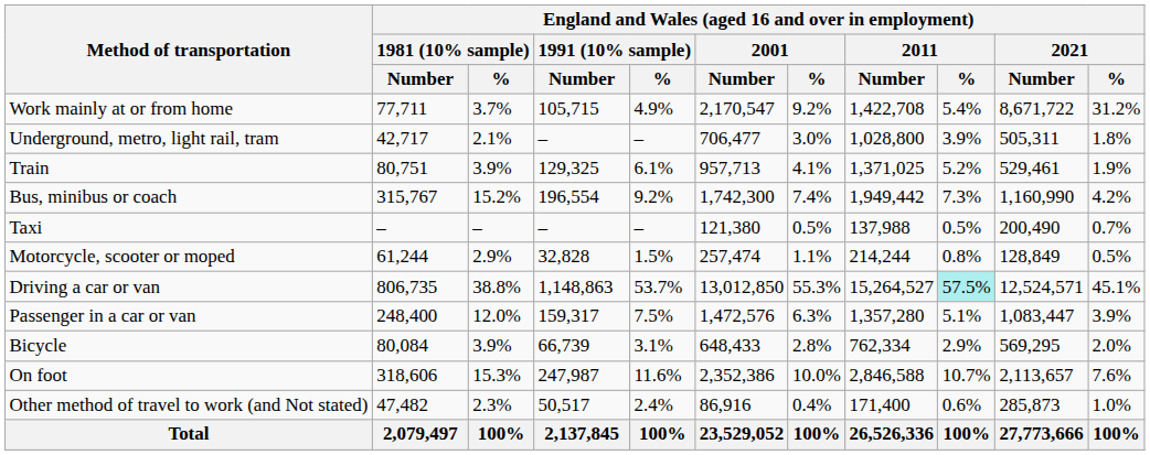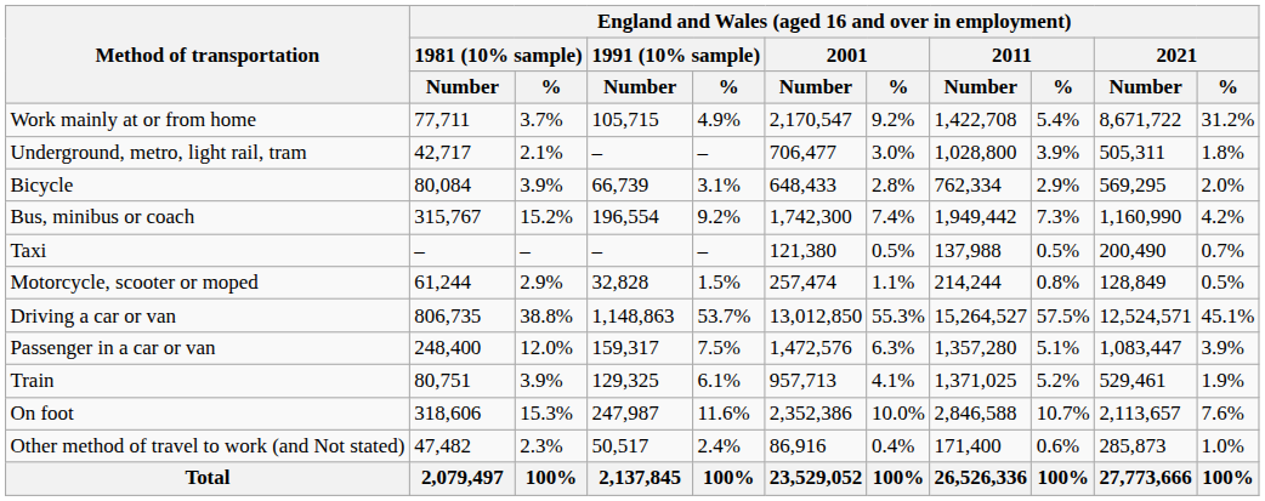 <table class="wikitable mw-collapsible">
 <tr>
 <th rowspan="3">Method of transportation</th>
 <th colspan="10">England and Wales (aged 16 and over in employment)</th>
 </tr>
 <tr>
 <th colspan="2">1981 (10% sample)</th>
 <th colspan="2">1991 (10% sample)</th>
 <th colspan="2">2001</th>
 <th colspan="2">2011</th>
 <th colspan="2">2021</th>
 </tr>
 <tr>
 <th>Number</th>
 <th>%</th>
 <th>Number</th>
 <th>%</th>
 <th>Number</th>
 <th>%</th>
 <th>Number</th>
 <th>%</th>
 <th>Number</th>
 <th>%</th>
 </tr>
 <tr>
 <td>Work mainly at or from home</td>
 <td>77,711</td>
 <td>3.7%</td>
 <td>105,715</td>
 <td>4.9%</td>
 <td>2,170,547</td>
 <td>9.2%</td>
 <td>1,422,708</td>
 <td>5.4%</td>
 <td>8,671,722</td>
 <td>31.2%</td>
 </tr>
 <tr>
 <td>Underground, metro, light rail, tram</td>
 <td>42,717</td>
 <td>2.1%</td>
 <td>–</td>
 <td>–</td>
 <td>706,477</td>
 <td>3.0%</td>
 <td>1,028,800</td>
 <td>3.9%</td>
 <td>505,311</td>
 <td>1.8%</td>
 </tr>
 <tr>
-<td>Train</td>
-<td>80,751</td>
+<td>Bicycle</td>
+<td>80,084</td>
 <td>3.9%</td>
-<td>129,325</td>
-<td>6.1%</td>
-<td>957,713</td>
-<td>4.1%</td>
-<td>1,371,025</td>
-<td>5.2%</td>
-<td>529,461</td>
-<td>1.9%</td>
+<td>66,739</td>
+<td>3.1%</td>
+<td>648,433</td>
+<td>2.8%</td>
+<td>762,334</td>
+<td>2.9%</td>
+<td>569,295</td>
+<td>2.0%</td>
 </tr>
 <tr>
 <td>Bus, minibus or coach</td>
 <td>315,767</td>
 <td>15.2%</td>
 <td>196,554</td>
 <td>9.2%</td>
 <td>1,742,300</td>
 <td>7.4%</td>
 <td>1,949,442</td>
 <td>7.3%</td>
 <td>1,160,990</td>
 <td>4.2%</td>
 </tr>
 <tr>
 <td>Taxi</td>
 <td>–</td>
 <td>–</td>
 <td>–</td>
 <td>–</td>
 <td>121,380</td>
 <td>0.5%</td>
 <td>137,988</td>
 <td>0.5%</td>
 <td>200,490</td>
 <td>0.7%</td>
 </tr>
 <tr>
 <td>Motorcycle, scooter or moped</td>
 <td>61,244</td>
 <td>2.9%</td>
 <td>32,828</td>
 <td>1.5%</td>
 <td>257,474</td>
 <td>1.1%</td>
 <td>214,244</td>
 <td>0.8%</td>
 <td>128,849</td>
 <td>0.5%</td>
 </tr>
 <tr>
 <td>Driving a car or van</td>
 <td>806,735</td>
 <td>38.8%</td>
 <td>1,148,863</td>
 <td>53.7%</td>
 <td>13,012,850</td>
 <td>55.3%</td>
 <td>15,264,527</td>
-<td style="background: paleturquoise;">57.5%</td>
+<td>57.5%</td>
 <td>12,524,571</td>
 <td>45.1%</td>
 </tr>
 <tr>
 <td>Passenger in a car or van</td>
 <td>248,400</td>
 <td>12.0%</td>
 <td>159,317</td>
 <td>7.5%</td>
 <td>1,472,576</td>
 <td>6.3%</td>
 <td>1,357,280</td>
 <td>5.1%</td>
 <td>1,083,447</td>
 <td>3.9%</td>
 </tr>
 <tr>
-<td>Bicycle</td>
-<td>80,084</td>
+<td>Train</td>
+<td>80,751</td>
 <td>3.9%</td>
-<td>66,739</td>
-<td>3.1%</td>
-<td>648,433</td>
-<td>2.8%</td>
-<td>762,334</td>
-<td>2.9%</td>
-<td>569,295</td>
-<td>2.0%</td>
+<td>129,325</td>
+<td>6.1%</td>
+<td>957,713</td>
+<td>4.1%</td>
+<td>1,371,025</td>
+<td>5.2%</td>
+<td>529,461</td>
+<td>1.9%</td>
 </tr>
 <tr>
 <td>On foot</td>
 <td>318,606</td>
 <td>15.3%</td>
 <td>247,987</td>
 <td>11.6%</td>
 <td>2,352,386</td>
 <td>10.0%</td>
 <td>2,846,588</td>
 <td>10.7%</td>
 <td>2,113,657</td>
 <td>7.6%</td>
 </tr>
 <tr>
 <td>Other method of travel to work (and Not stated)</td>
 <td>47,482</td>
 <td>2.3%</td>
 <td>50,517</td>
 <td>2.4%</td>
 <td>86,916</td>
 <td>0.4%</td>
 <td>171,400</td>
 <td>0.6%</td>
 <td>285,873</td>
 <td>1.0%</td>
 </tr>
 <tr>
 <th>Total</th>
 <th>2,079,497</th>
 <th>100%</th>
 <th>2,137,845</th>
 <th>100%</th>
 <th>23,529,052</th>
 <th>100%</th>
 <th>26,526,336</th>
 <th>100%</th>
 <th>27,773,666</th>
 <th>100%</th>
 </tr>
 </table>
